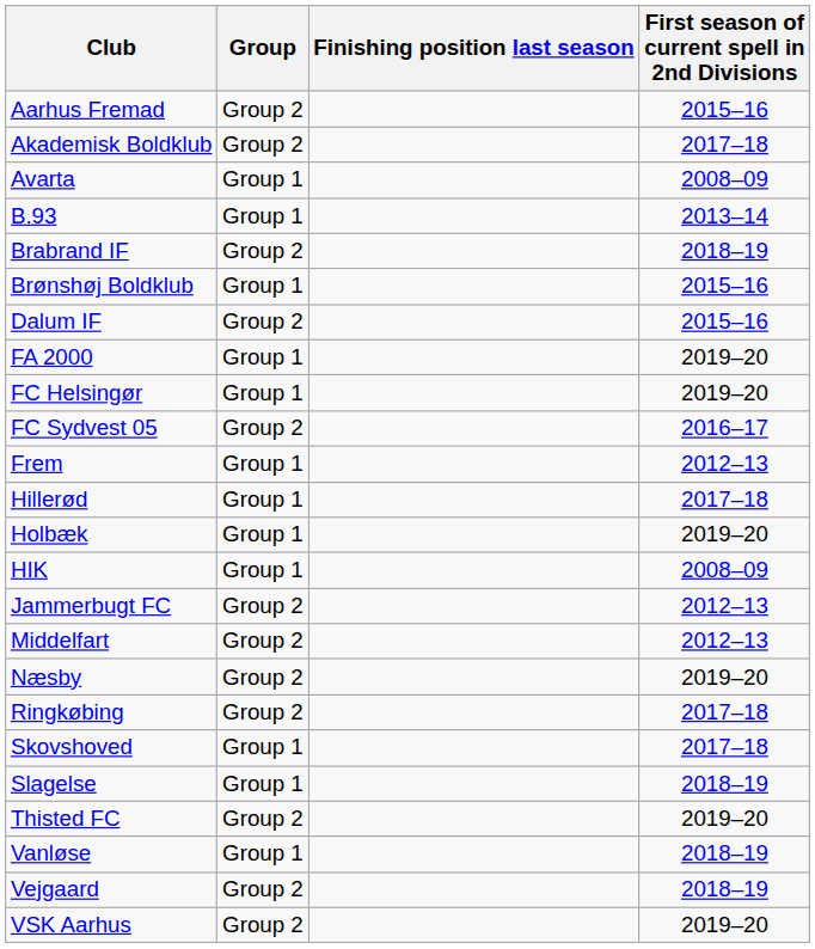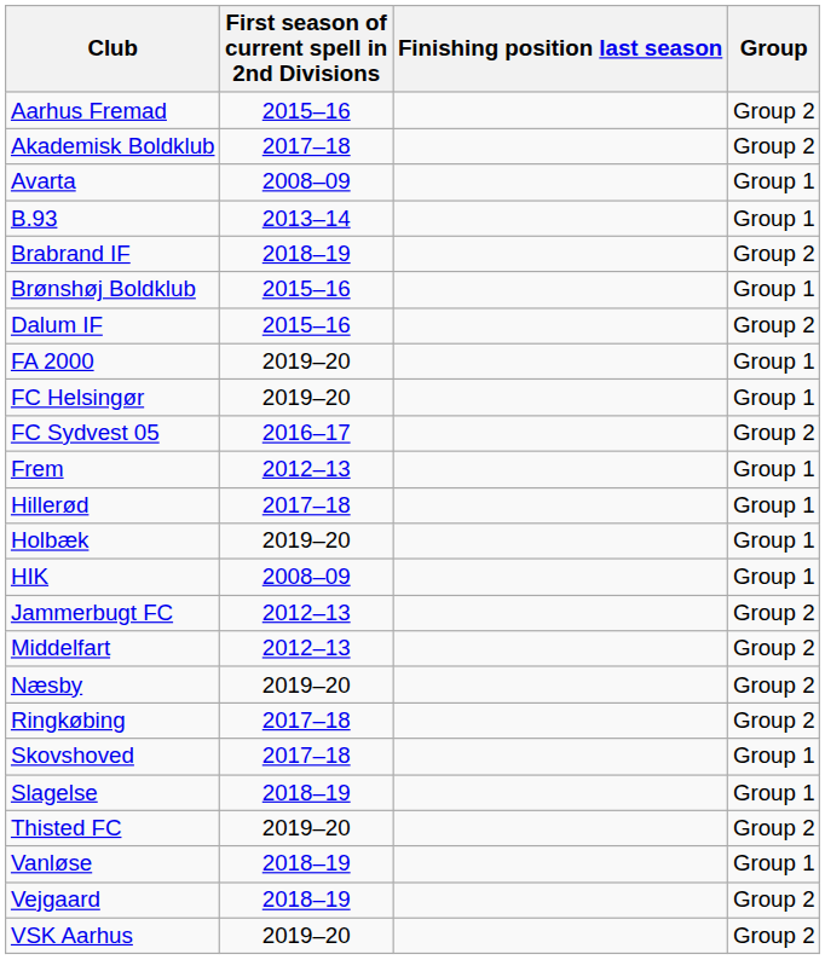 <table class="wikitable sortable" style="text-align:center;">
 <tr>
 <th>Club</th>
+<th>First season of<br>current spell in<br>2nd Divisions</th>
+<th>Finishing position <a href='#'>last season</a></th>
 <th>Group</th>
-<th>Finishing position <a href='#'>last season</a></th>
-<th>First season of<br>current spell in<br>2nd Divisions</th>
 </tr>
 <tr>
 <td style="text-align:left;"><a href='#'>Aarhus Fremad</a></td>
+<td><a href='#'>2015–16</a></td>
+<td></td>
 <td>Group 2</td>
-<td></td>
-<td><a href='#'>2015–16</a></td>
 </tr>
 <tr>
 <td style="text-align:left;"><a href='#'>Akademisk Boldklub</a></td>
+<td><a href='#'>2017–18</a></td>
+<td></td>
 <td>Group 2</td>
-<td></td>
-<td><a href='#'>2017–18</a></td>
 </tr>
 <tr>
 <td style="text-align:left;"><a href='#'>Avarta</a></td>
+<td><a href='#'>2008–09</a></td>
+<td></td>
 <td>Group 1</td>
-<td></td>
-<td><a href='#'>2008–09</a></td>
 </tr>
 <tr>
 <td style="text-align:left;"><a href='#'>B.93</a></td>
+<td><a href='#'>2013–14</a></td>
+<td></td>
 <td>Group 1</td>
-<td></td>
-<td><a href='#'>2013–14</a></td>
 </tr>
 <tr>
 <td style="text-align:left;"><a href='#'>Brabrand IF</a></td>
+<td><a href='#'>2018–19</a></td>
+<td></td>
 <td>Group 2</td>
-<td></td>
-<td><a href='#'>2018–19</a></td>
 </tr>
 <tr>
 <td style="text-align:left;"><a href='#'>Brønshøj Boldklub</a></td>
+<td><a href='#'>2015–16</a></td>
+<td></td>
 <td>Group 1</td>
-<td></td>
-<td><a href='#'>2015–16</a></td>
 </tr>
 <tr>
 <td style="text-align:left;"><a href='#'>Dalum IF</a></td>
+<td><a href='#'>2015–16</a></td>
+<td></td>
 <td>Group 2</td>
-<td></td>
-<td><a href='#'>2015–16</a></td>
 </tr>
 <tr>
 <td style="text-align:left;"><a href='#'>FA 2000</a></td>
+<td>2019–20</td>
+<td></td>
 <td>Group 1</td>
-<td></td>
-<td>2019–20</td>
 </tr>
 <tr>
 <td style="text-align:left;"><a href='#'>FC Helsingør</a></td>
+<td>2019–20</td>
+<td></td>
 <td>Group 1</td>
-<td></td>
-<td>2019–20</td>
 </tr>
 <tr>
 <td style="text-align:left;"><a href='#'>FC Sydvest 05</a></td>
+<td><a href='#'>2016–17</a></td>
+<td></td>
 <td>Group 2</td>
-<td></td>
-<td><a href='#'>2016–17</a></td>
 </tr>
 <tr>
 <td style="text-align:left;"><a href='#'>Frem</a></td>
+<td><a href='#'>2012–13</a></td>
+<td></td>
 <td>Group 1</td>
-<td></td>
-<td><a href='#'>2012–13</a></td>
 </tr>
 <tr>
 <td style="text-align:left;"><a href='#'>Hillerød</a></td>
+<td><a href='#'>2017–18</a></td>
+<td></td>
 <td>Group 1</td>
-<td></td>
-<td><a href='#'>2017–18</a></td>
 </tr>
 <tr>
 <td style="text-align:left;"><a href='#'>Holbæk</a></td>
+<td>2019–20</td>
+<td></td>
 <td>Group 1</td>
-<td></td>
-<td>2019–20</td>
 </tr>
 <tr>
 <td style="text-align:left;"><a href='#'>HIK</a></td>
+<td><a href='#'>2008–09</a></td>
+<td></td>
 <td>Group 1</td>
-<td></td>
-<td><a href='#'>2008–09</a></td>
 </tr>
 <tr>
 <td style="text-align:left;"><a href='#'>Jammerbugt FC</a></td>
+<td><a href='#'>2012–13</a></td>
+<td></td>
 <td>Group 2</td>
-<td></td>
-<td><a href='#'>2012–13</a></td>
 </tr>
 <tr>
 <td style="text-align:left;"><a href='#'>Middelfart</a></td>
+<td><a href='#'>2012–13</a></td>
+<td></td>
 <td>Group 2</td>
-<td></td>
-<td><a href='#'>2012–13</a></td>
 </tr>
 <tr>
 <td style="text-align:left;"><a href='#'>Næsby</a></td>
+<td>2019–20</td>
+<td></td>
 <td>Group 2</td>
-<td></td>
-<td>2019–20</td>
 </tr>
 <tr>
 <td style="text-align:left;"><a href='#'>Ringkøbing</a></td>
+<td><a href='#'>2017–18</a></td>
+<td></td>
 <td>Group 2</td>
-<td></td>
-<td><a href='#'>2017–18</a></td>
 </tr>
 <tr>
 <td style="text-align:left;"><a href='#'>Skovshoved</a></td>
+<td><a href='#'>2017–18</a></td>
+<td></td>
 <td>Group 1</td>
-<td></td>
-<td><a href='#'>2017–18</a></td>
 </tr>
 <tr>
 <td style="text-align:left;"><a href='#'>Slagelse</a></td>
+<td><a href='#'>2018–19</a></td>
+<td></td>
 <td>Group 1</td>
-<td></td>
-<td><a href='#'>2018–19</a></td>
 </tr>
 <tr>
 <td style="text-align:left;"><a href='#'>Thisted FC</a></td>
+<td>2019–20</td>
+<td></td>
 <td>Group 2</td>
-<td></td>
-<td>2019–20</td>
 </tr>
 <tr>
 <td style="text-align:left;"><a href='#'>Vanløse</a></td>
+<td><a href='#'>2018–19</a></td>
+<td></td>
 <td>Group 1</td>
-<td></td>
-<td><a href='#'>2018–19</a></td>
 </tr>
 <tr>
 <td style="text-align:left;"><a href='#'>Vejgaard</a></td>
+<td><a href='#'>2018–19</a></td>
+<td></td>
 <td>Group 2</td>
-<td></td>
-<td><a href='#'>2018–19</a></td>
 </tr>
 <tr>
 <td style="text-align:left;"><a href='#'>VSK Aarhus</a></td>
+<td>2019–20</td>
+<td></td>
 <td>Group 2</td>
-<td></td>
-<td>2019–20</td>
 </tr>
 </table>
